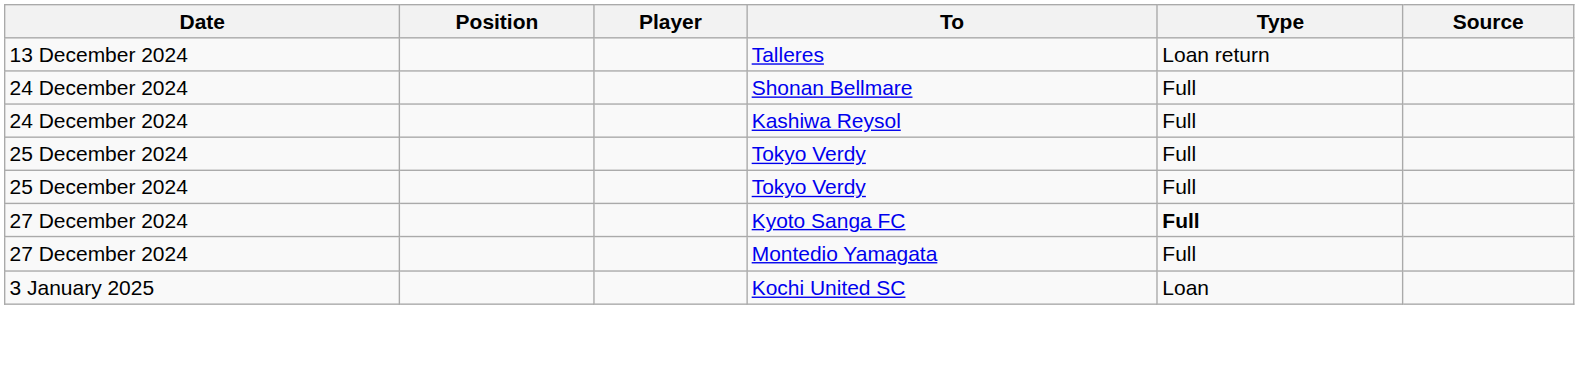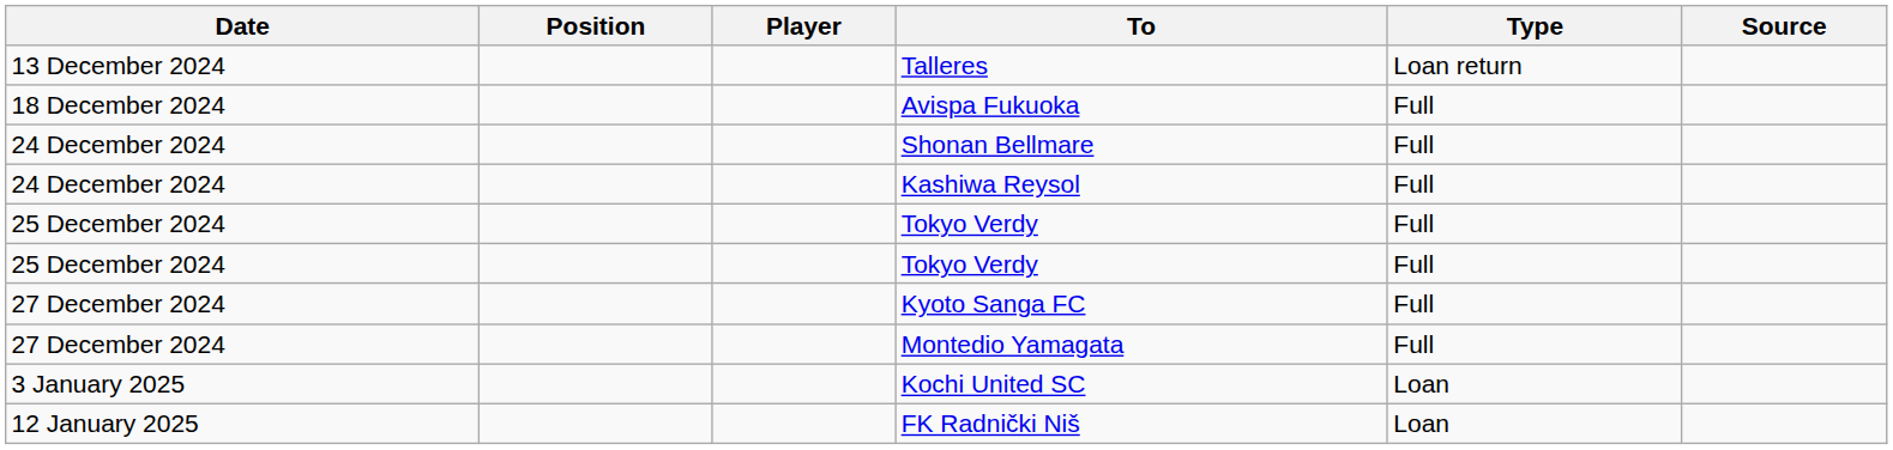 <table class="wikitable sortable" style="width:90%; text-align:center; font-size:95%; text-align:left;">
 <tr>
 <th>Date</th>
 <th>Position</th>
 <th>Player</th>
 <th>To</th>
 <th>Type</th>
 <th>Source</th>
 </tr>
 <tr>
 <td>13 December 2024</td>
 <td></td>
 <td></td>
 <td> <a href='#'>Talleres</a></td>
 <td>Loan return</td>
+<td></td>
+</tr>
+<tr>
+<td>18 December 2024</td>
+<td></td>
+<td></td>
+<td> <a href='#'>Avispa Fukuoka</a></td>
+<td>Full</td>
 <td></td>
 </tr>
 <tr>
 <td>24 December 2024</td>
 <td></td>
 <td></td>
 <td> <a href='#'>Shonan Bellmare</a></td>
 <td>Full</td>
 <td></td>
 </tr>
 <tr>
 <td>24 December 2024</td>
 <td></td>
 <td></td>
 <td> <a href='#'>Kashiwa Reysol</a></td>
 <td>Full</td>
 <td></td>
 </tr>
 <tr>
 <td>25 December 2024</td>
 <td></td>
 <td></td>
 <td> <a href='#'>Tokyo Verdy</a></td>
 <td>Full</td>
 <td></td>
 </tr>
 <tr>
 <td>25 December 2024</td>
 <td></td>
 <td></td>
 <td> <a href='#'>Tokyo Verdy</a></td>
 <td>Full</td>
 <td></td>
 </tr>
 <tr>
 <td>27 December 2024</td>
 <td></td>
 <td></td>
 <td> <a href='#'>Kyoto Sanga FC</a></td>
-<td><strong>Full</strong></td>
+<td>Full</td>
 <td></td>
 </tr>
 <tr>
 <td>27 December 2024</td>
 <td></td>
 <td></td>
 <td> <a href='#'>Montedio Yamagata</a></td>
 <td>Full</td>
 <td></td>
 </tr>
 <tr>
 <td>3 January 2025</td>
 <td></td>
 <td></td>
 <td> <a href='#'>Kochi United SC</a></td>
 <td>Loan</td>
 <td></td>
 </tr>
+<tr>
+<td>12 January 2025</td>
+<td></td>
+<td></td>
+<td> <a href='#'>FK Radnički Niš</a></td>
+<td>Loan</td>
+<td></td>
+</tr>
 </table>
